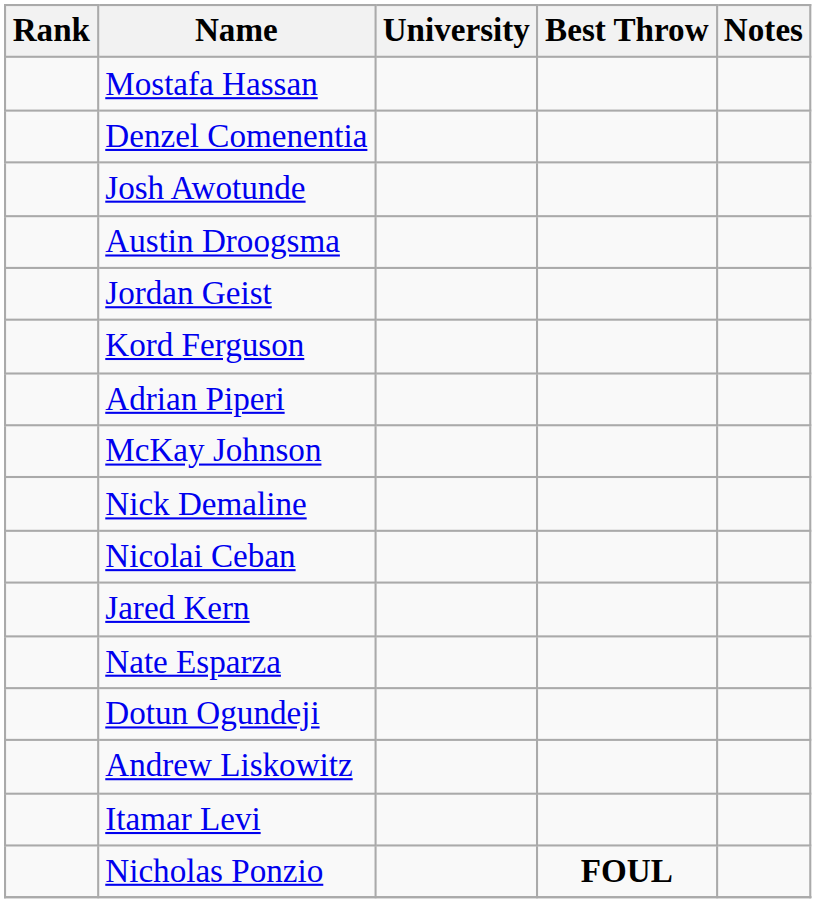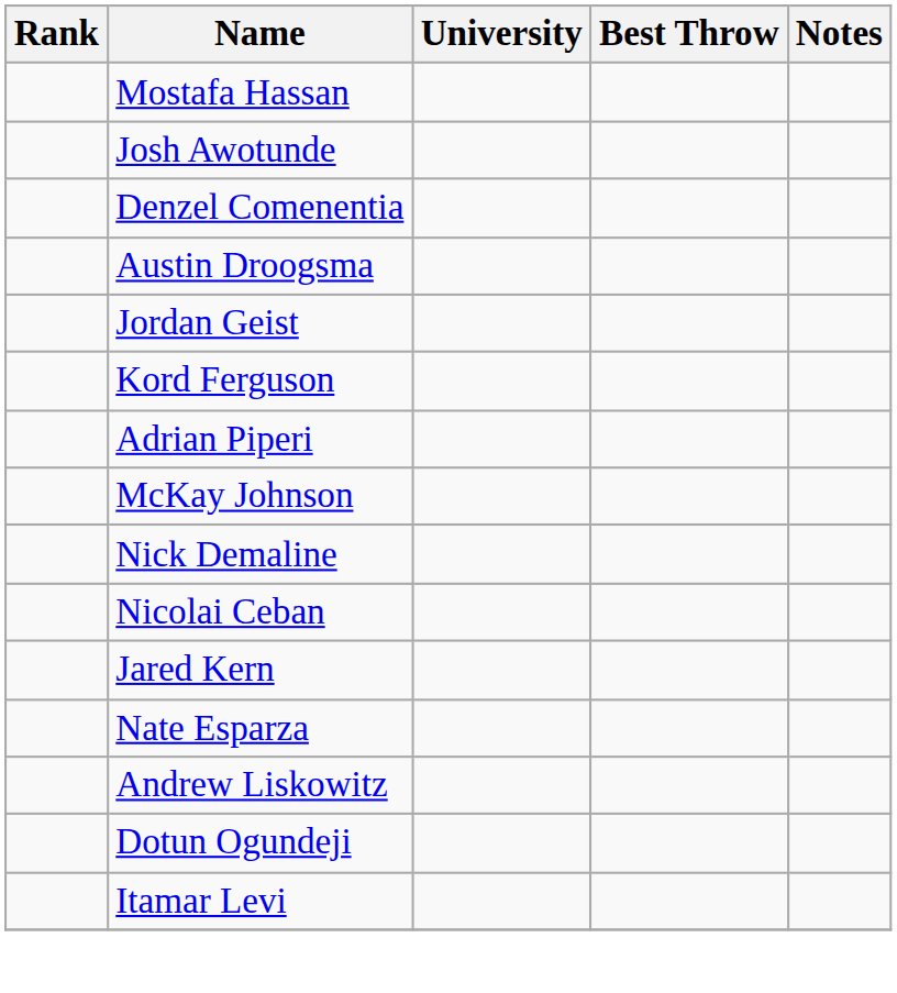 <table class="wikitable sortable" style="text-align:center">
 <tr>
 <th>Rank</th>
 <th>Name</th>
 <th>University</th>
 <th>Best Throw</th>
 <th>Notes</th>
 </tr>
 <tr>
 <td></td>
 <td align=left><a href='#'>Mostafa Hassan</a></td>
 <td></td>
 <td><strong></strong></td>
 <td></td>
 </tr>
 <tr>
 <td></td>
-<td align=left><a href='#'>Denzel Comenentia</a></td>
+<td align=left><a href='#'>Josh Awotunde</a></td>
 <td></td>
 <td><strong></strong></td>
 <td></td>
 </tr>
 <tr>
 <td></td>
-<td align=left><a href='#'>Josh Awotunde</a></td>
+<td align=left><a href='#'>Denzel Comenentia</a></td>
 <td></td>
 <td><strong></strong></td>
 <td></td>
 </tr>
 <tr>
 <td></td>
 <td align=left><a href='#'>Austin Droogsma</a></td>
 <td></td>
 <td><strong></strong></td>
 <td></td>
 </tr>
 <tr>
 <td></td>
 <td align=left><a href='#'>Jordan Geist</a></td>
 <td></td>
 <td><strong></strong></td>
 <td></td>
 </tr>
 <tr>
 <td></td>
 <td align=left><a href='#'>Kord Ferguson</a></td>
 <td></td>
 <td><strong></strong></td>
 <td></td>
 </tr>
 <tr>
 <td></td>
 <td align=left><a href='#'>Adrian Piperi</a></td>
 <td></td>
 <td><strong></strong></td>
 <td></td>
 </tr>
 <tr>
 <td></td>
 <td align=left><a href='#'>McKay Johnson</a></td>
 <td></td>
 <td><strong></strong></td>
 <td></td>
 </tr>
 <tr>
 <td></td>
 <td align=left><a href='#'>Nick Demaline</a></td>
 <td></td>
 <td><strong></strong></td>
 <td></td>
 </tr>
 <tr>
 <td></td>
 <td align=left><a href='#'>Nicolai Ceban</a></td>
 <td></td>
 <td><strong></strong></td>
 <td></td>
 </tr>
 <tr>
 <td></td>
 <td align=left><a href='#'>Jared Kern</a></td>
 <td></td>
 <td><strong></strong></td>
 <td></td>
 </tr>
 <tr>
 <td></td>
 <td align=left><a href='#'>Nate Esparza</a></td>
 <td></td>
 <td><strong></strong></td>
 <td></td>
 </tr>
 <tr>
 <td></td>
-<td align=left><a href='#'>Dotun Ogundeji</a></td>
+<td align=left><a href='#'>Andrew Liskowitz</a></td>
 <td></td>
 <td><strong></strong></td>
 <td></td>
 </tr>
 <tr>
 <td></td>
-<td align=left><a href='#'>Andrew Liskowitz</a></td>
+<td align=left><a href='#'>Dotun Ogundeji</a></td>
 <td></td>
 <td><strong></strong></td>
 <td></td>
 </tr>
 <tr>
 <td></td>
 <td align=left><a href='#'>Itamar Levi</a></td>
 <td></td>
 <td><strong></strong></td>
 <td></td>
 </tr>
 <tr>
-<td></td>
-<td align=left><a href='#'>Nicholas Ponzio</a></td>
-<td></td>
-<td><strong>FOUL</strong></td>
-<td></td>
-</tr>
-<tr>
 </tr>
 </table>
